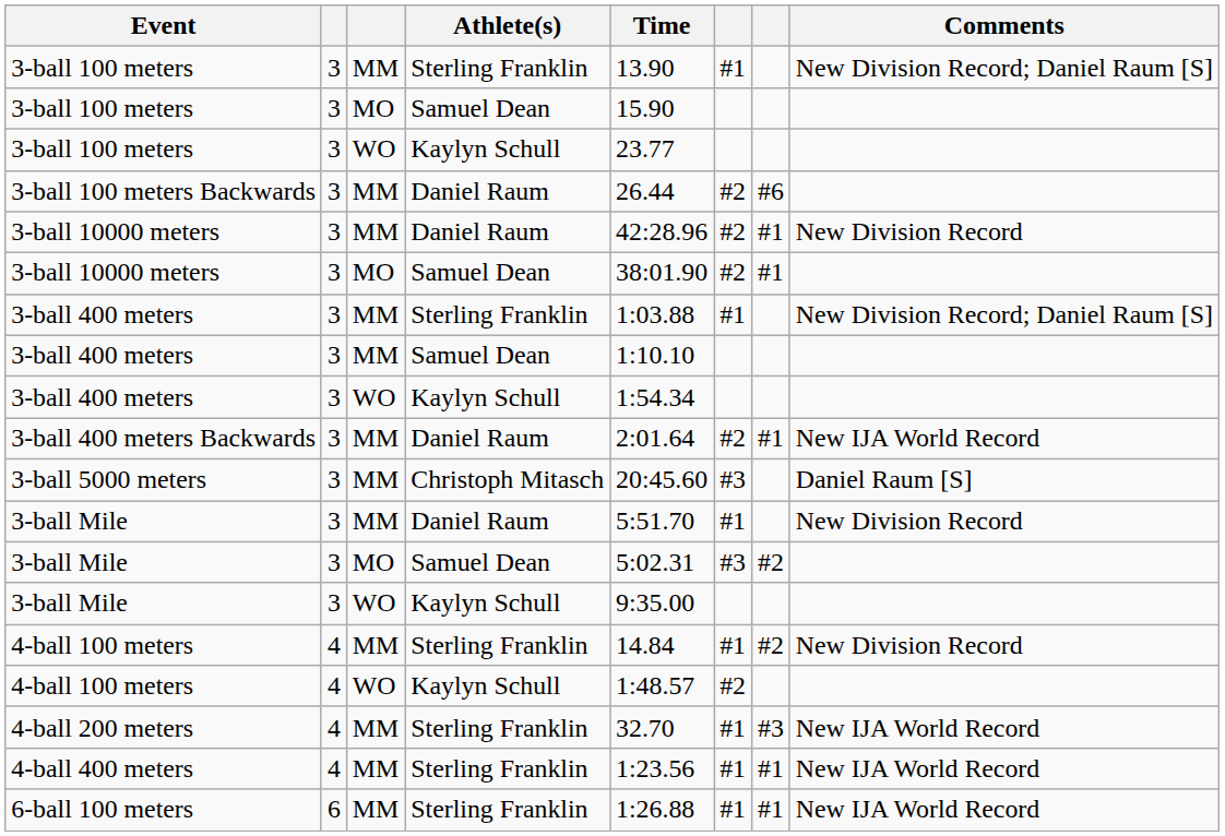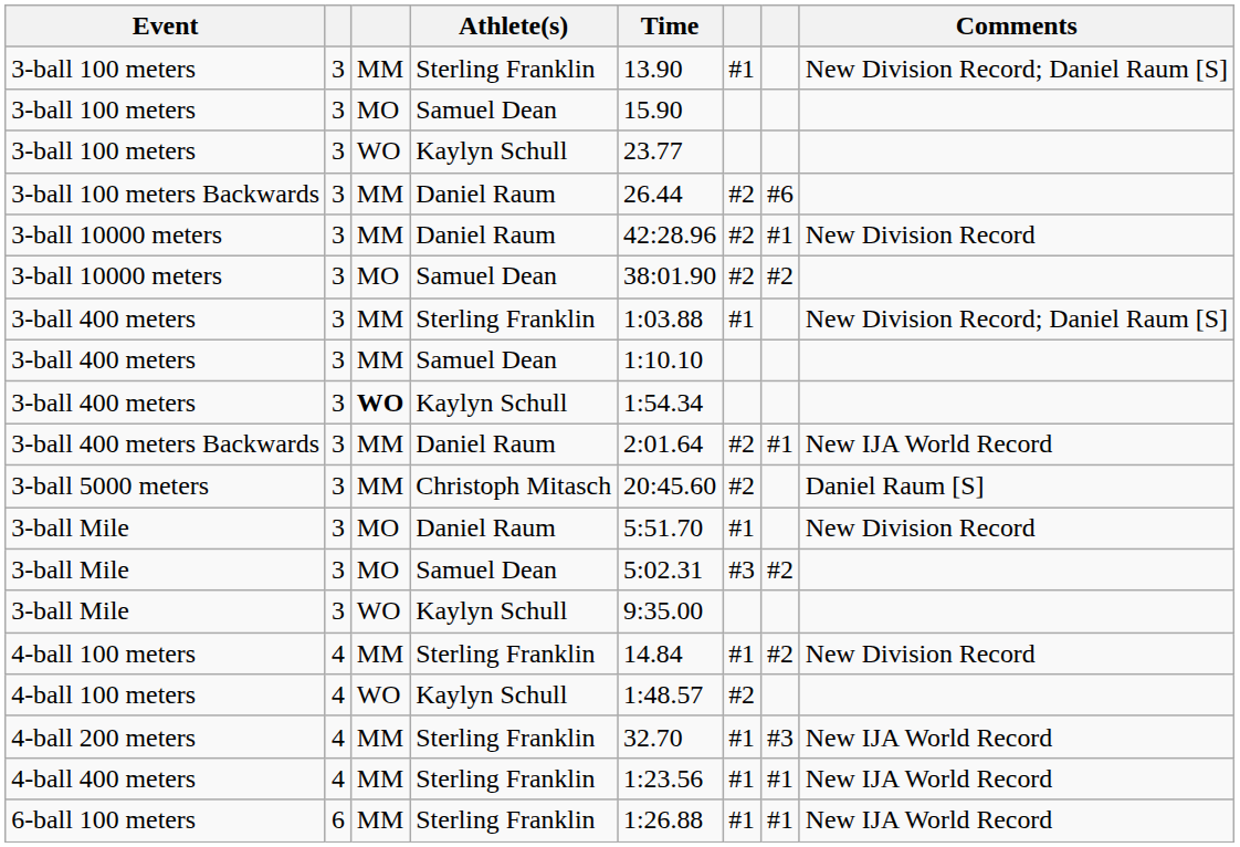 <table class="wikitable sortable">
 <tr>
 <th>Event</th>
 <th></th>
 <th></th>
 <th>Athlete(s)</th>
 <th>Time</th>
 <th></th>
 <th></th>
 <th>Comments</th>
 </tr>
 <tr>
 <td>3-ball 100 meters</td>
 <td>3</td>
 <td>MM</td>
 <td>Sterling Franklin</td>
 <td>13.90</td>
 <td>#1</td>
 <td></td>
 <td>New Division Record;  Daniel Raum [S]</td>
 </tr>
 <tr>
 <td>3-ball 100 meters</td>
 <td>3</td>
 <td>MO</td>
 <td>Samuel Dean</td>
 <td>15.90</td>
 <td></td>
 <td></td>
 <td></td>
 </tr>
 <tr>
 <td>3-ball 100 meters</td>
 <td>3</td>
 <td>WO</td>
 <td>Kaylyn Schull</td>
 <td>23.77</td>
 <td></td>
 <td></td>
 <td></td>
 </tr>
 <tr>
 <td>3-ball 100 meters Backwards</td>
 <td>3</td>
 <td>MM</td>
 <td>Daniel Raum</td>
 <td>26.44</td>
 <td>#2</td>
 <td>#6</td>
 <td></td>
 </tr>
 <tr>
 <td>3-ball 10000 meters</td>
 <td>3</td>
 <td>MM</td>
 <td>Daniel Raum</td>
 <td>42:28.96</td>
 <td>#2</td>
 <td>#1</td>
 <td>New Division Record</td>
 </tr>
 <tr>
 <td>3-ball 10000 meters</td>
 <td>3</td>
 <td>MO</td>
 <td>Samuel Dean</td>
 <td>38:01.90</td>
 <td>#2</td>
-<td>#1</td>
+<td>#2</td>
 <td></td>
 </tr>
 <tr>
 <td>3-ball 400 meters</td>
 <td>3</td>
 <td>MM</td>
 <td>Sterling Franklin</td>
 <td>1:03.88</td>
 <td>#1</td>
 <td></td>
 <td>New Division Record;  Daniel Raum [S]</td>
 </tr>
 <tr>
 <td>3-ball 400 meters</td>
 <td>3</td>
 <td>MM</td>
 <td>Samuel Dean</td>
 <td>1:10.10</td>
 <td></td>
 <td></td>
 <td></td>
 </tr>
 <tr>
 <td>3-ball 400 meters</td>
 <td>3</td>
-<td>WO</td>
+<td><strong>WO</strong></td>
 <td>Kaylyn Schull</td>
 <td>1:54.34</td>
 <td></td>
 <td></td>
 <td></td>
 </tr>
 <tr>
 <td>3-ball 400 meters Backwards</td>
 <td>3</td>
 <td>MM</td>
 <td>Daniel Raum</td>
 <td>2:01.64</td>
 <td>#2</td>
 <td>#1</td>
 <td>New IJA World Record</td>
 </tr>
 <tr>
 <td>3-ball 5000 meters</td>
 <td>3</td>
 <td>MM</td>
 <td>Christoph Mitasch</td>
 <td>20:45.60</td>
-<td>#3</td>
+<td>#2</td>
 <td></td>
 <td>Daniel Raum [S]</td>
 </tr>
 <tr>
 <td>3-ball Mile</td>
 <td>3</td>
-<td>MM</td>
+<td>MO</td>
 <td>Daniel Raum</td>
 <td>5:51.70</td>
 <td>#1</td>
 <td></td>
 <td>New Division Record</td>
 </tr>
 <tr>
 <td>3-ball Mile</td>
 <td>3</td>
 <td>MO</td>
 <td>Samuel Dean</td>
 <td>5:02.31</td>
 <td>#3</td>
 <td>#2</td>
 <td></td>
 </tr>
 <tr>
 <td>3-ball Mile</td>
 <td>3</td>
 <td>WO</td>
 <td>Kaylyn Schull</td>
 <td>9:35.00</td>
 <td></td>
 <td></td>
 <td></td>
 </tr>
 <tr>
 <td>4-ball 100 meters</td>
 <td>4</td>
 <td>MM</td>
 <td>Sterling Franklin</td>
 <td>14.84</td>
 <td>#1</td>
 <td>#2</td>
 <td>New Division Record</td>
 </tr>
 <tr>
 <td>4-ball 100 meters</td>
 <td>4</td>
 <td>WO</td>
 <td>Kaylyn Schull</td>
 <td>1:48.57</td>
 <td>#2</td>
 <td></td>
 <td></td>
 </tr>
 <tr>
 <td>4-ball 200 meters</td>
 <td>4</td>
 <td>MM</td>
 <td>Sterling Franklin</td>
 <td>32.70</td>
 <td>#1</td>
 <td>#3</td>
 <td>New IJA World Record</td>
 </tr>
 <tr>
 <td>4-ball 400 meters</td>
 <td>4</td>
 <td>MM</td>
 <td>Sterling Franklin</td>
 <td>1:23.56</td>
 <td>#1</td>
 <td>#1</td>
 <td>New IJA World Record</td>
 </tr>
 <tr>
 <td>6-ball 100 meters</td>
 <td>6</td>
 <td>MM</td>
 <td>Sterling Franklin</td>
 <td>1:26.88</td>
 <td>#1</td>
 <td>#1</td>
 <td>New IJA World Record</td>
 </tr>
 </table>
